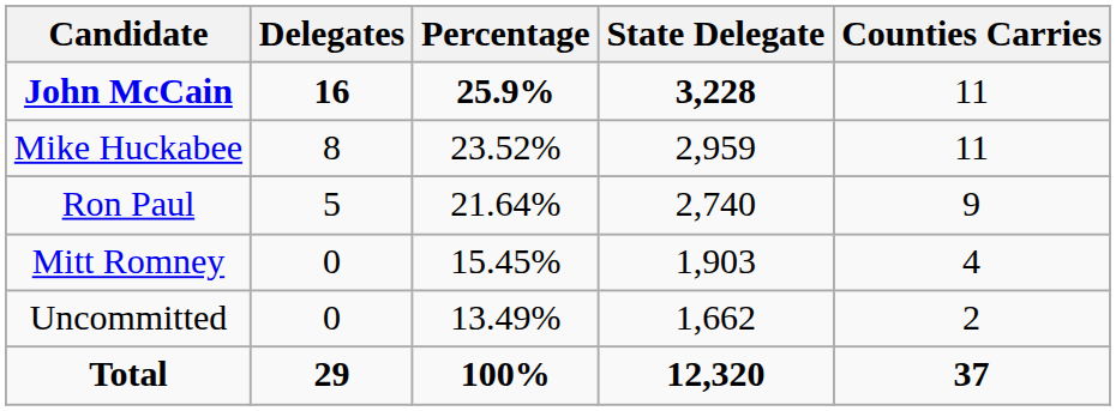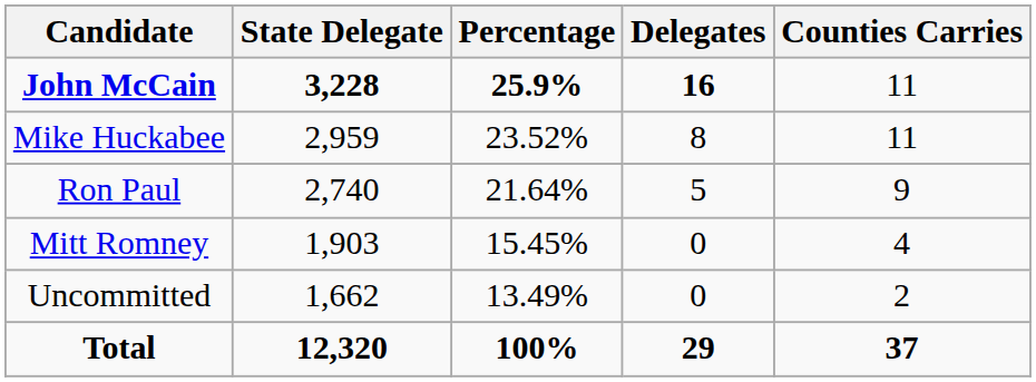 <table class="wikitable" style="text-align:center;">
 <tr>
 <th>Candidate</th>
+<th>State Delegate</th>
+<th>Percentage</th>
 <th>Delegates</th>
-<th>Percentage</th>
-<th>State Delegate</th>
 <th>Counties Carries</th>
 </tr>
 <tr>
 <td><strong><a href='#'>John McCain</a></strong></td>
+<td><strong>3,228</strong></td>
+<td><strong>25.9%</strong></td>
 <td><strong>16</strong></td>
-<td><strong>25.9%</strong></td>
-<td><strong>3,228</strong></td>
 <td>11</td>
 </tr>
 <tr>
 <td><a href='#'>Mike Huckabee</a></td>
+<td>2,959</td>
+<td>23.52%</td>
 <td>8</td>
-<td>23.52%</td>
-<td>2,959</td>
 <td>11</td>
 </tr>
 <tr>
 <td><a href='#'>Ron Paul</a></td>
+<td>2,740</td>
+<td>21.64%</td>
 <td>5</td>
-<td>21.64%</td>
-<td>2,740</td>
 <td>9</td>
 </tr>
 <tr>
 <td><a href='#'>Mitt Romney</a></td>
+<td>1,903</td>
+<td>15.45%</td>
 <td>0</td>
-<td>15.45%</td>
-<td>1,903</td>
 <td>4</td>
 </tr>
 <tr>
 <td>Uncommitted</td>
+<td>1,662</td>
+<td>13.49%</td>
 <td>0</td>
-<td>13.49%</td>
-<td>1,662</td>
 <td>2</td>
 </tr>
 <tr>
 <td><strong>Total</strong></td>
+<td><strong>12,320</strong></td>
+<td><strong>100%</strong></td>
 <td><strong>29</strong></td>
-<td><strong>100%</strong></td>
-<td><strong>12,320</strong></td>
 <td><strong>37</strong></td>
 </tr>
 </table>
